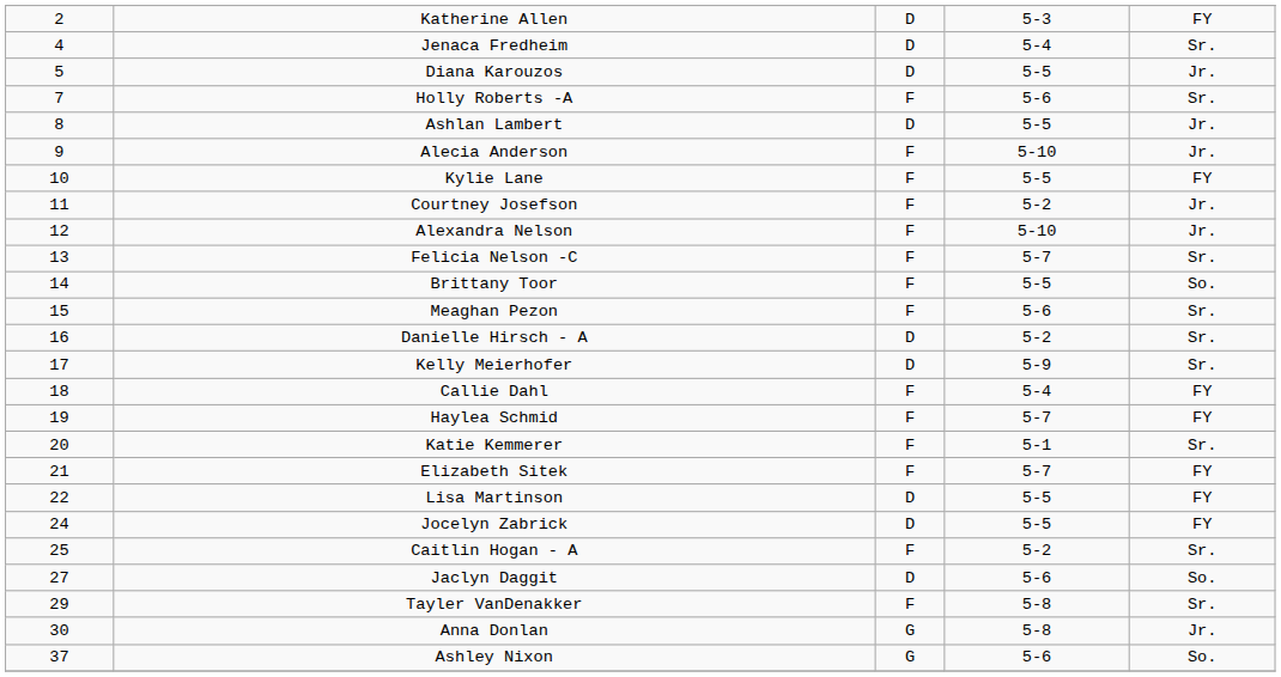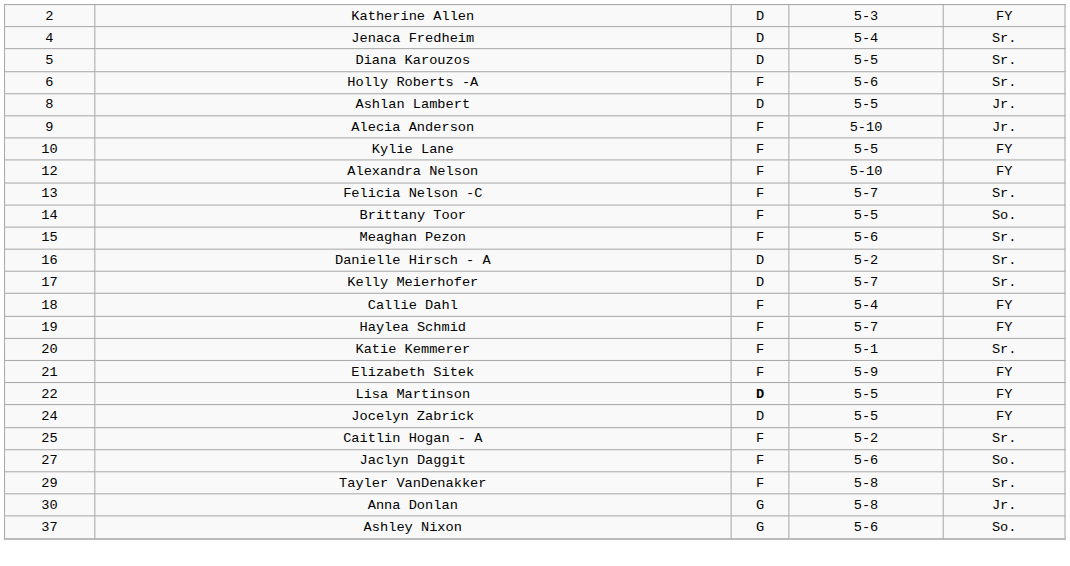 <table class="wikitable" width="80%">
 <tr align="center">
 </tr>
 <tr align="center" bgcolor="">
 <td>2</td>
 <td>Katherine Allen</td>
 <td>D</td>
 <td>5-3</td>
 <td>FY</td>
 </tr>
 <tr align="center" bgcolor="">
 <td>4</td>
 <td>Jenaca Fredheim</td>
 <td>D</td>
 <td>5-4</td>
 <td>Sr.</td>
 </tr>
 <tr align="center" bgcolor="">
 <td>5</td>
 <td>Diana Karouzos</td>
 <td>D</td>
 <td>5-5</td>
-<td>Jr.</td>
+<td>Sr.</td>
 </tr>
 <tr align="center" bgcolor="">
-<td>7</td>
+<td>6</td>
 <td>Holly Roberts -A</td>
 <td>F</td>
 <td>5-6</td>
 <td>Sr.</td>
 </tr>
 <tr align="center" bgcolor="">
 <td>8</td>
 <td>Ashlan Lambert</td>
 <td>D</td>
 <td>5-5</td>
 <td>Jr.</td>
 </tr>
 <tr align="center" bgcolor="">
 <td>9</td>
 <td>Alecia Anderson</td>
 <td>F</td>
 <td>5-10</td>
 <td>Jr.</td>
 </tr>
 <tr align="center" bgcolor="">
 <td>10</td>
 <td>Kylie Lane</td>
 <td>F</td>
 <td>5-5</td>
 <td>FY</td>
 </tr>
 <tr align="center" bgcolor="">
-<td>11</td>
-<td>Courtney Josefson</td>
-<td>F</td>
-<td>5-2</td>
-<td>Jr.</td>
-</tr>
-<tr align="center" bgcolor="">
 <td>12</td>
 <td>Alexandra Nelson</td>
 <td>F</td>
 <td>5-10</td>
-<td>Jr.</td>
+<td>FY</td>
 </tr>
 <tr align="center" bgcolor="">
 <td>13</td>
 <td>Felicia Nelson -C</td>
 <td>F</td>
 <td>5-7</td>
 <td>Sr.</td>
 </tr>
 <tr align="center" bgcolor="">
 <td>14</td>
 <td>Brittany Toor</td>
 <td>F</td>
 <td>5-5</td>
 <td>So.</td>
 </tr>
 <tr align="center" bgcolor="">
 <td>15</td>
 <td>Meaghan Pezon</td>
 <td>F</td>
 <td>5-6</td>
 <td>Sr.</td>
 </tr>
 <tr align="center" bgcolor="">
 <td>16</td>
 <td>Danielle Hirsch - A</td>
 <td>D</td>
 <td>5-2</td>
 <td>Sr.</td>
 </tr>
 <tr align="center" bgcolor="">
 <td>17</td>
 <td>Kelly Meierhofer</td>
 <td>D</td>
-<td>5-9</td>
+<td>5-7</td>
 <td>Sr.</td>
 </tr>
 <tr align="center" bgcolor="">
 <td>18</td>
 <td>Callie Dahl</td>
 <td>F</td>
 <td>5-4</td>
 <td>FY</td>
 </tr>
 <tr align="center" bgcolor="">
 <td>19</td>
 <td>Haylea Schmid</td>
 <td>F</td>
 <td>5-7</td>
 <td>FY</td>
 </tr>
 <tr align="center" bgcolor="">
 <td>20</td>
 <td>Katie Kemmerer</td>
 <td>F</td>
 <td>5-1</td>
 <td>Sr.</td>
 </tr>
 <tr align="center" bgcolor="">
 <td>21</td>
 <td>Elizabeth Sitek</td>
 <td>F</td>
-<td>5-7</td>
+<td>5-9</td>
 <td>FY</td>
 </tr>
 <tr align="center" bgcolor="">
 <td>22</td>
 <td>Lisa Martinson</td>
-<td>D</td>
+<td><strong>D</strong></td>
 <td>5-5</td>
 <td>FY</td>
 </tr>
 <tr align="center" bgcolor="">
 <td>24</td>
 <td>Jocelyn Zabrick</td>
 <td>D</td>
 <td>5-5</td>
 <td>FY</td>
 </tr>
 <tr align="center" bgcolor="">
 <td>25</td>
 <td>Caitlin Hogan - A</td>
 <td>F</td>
 <td>5-2</td>
 <td>Sr.</td>
 </tr>
 <tr align="center" bgcolor="">
 <td>27</td>
 <td>Jaclyn Daggit</td>
-<td>D</td>
+<td>F</td>
 <td>5-6</td>
 <td>So.</td>
 </tr>
 <tr align="center" bgcolor="">
 <td>29</td>
 <td>Tayler VanDenakker</td>
 <td>F</td>
 <td>5-8</td>
 <td>Sr.</td>
 </tr>
 <tr align="center" bgcolor="">
 <td>30</td>
 <td>Anna Donlan</td>
 <td>G</td>
 <td>5-8</td>
 <td>Jr.</td>
 </tr>
 <tr align="center" bgcolor="">
 <td>37</td>
 <td>Ashley Nixon</td>
 <td>G</td>
 <td>5-6</td>
 <td>So.</td>
 </tr>
 <tr align="center" bgcolor="">
 </tr>
 </table>
